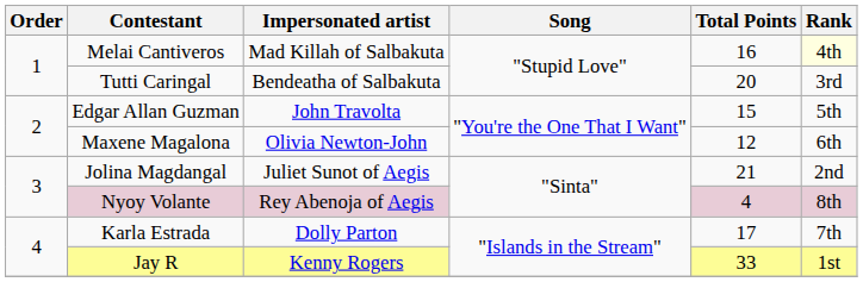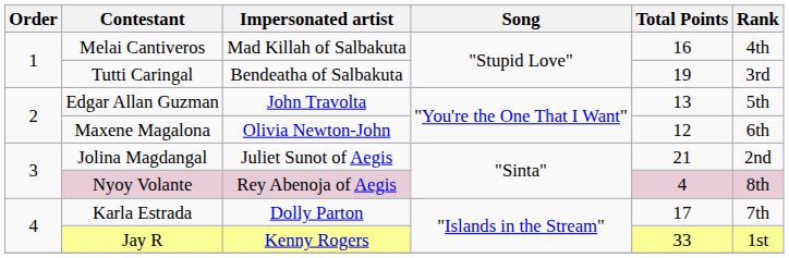 <table class="wikitable" style="text-align:center; line-height:17px; width:auto;">
 <tr>
 <th>Order</th>
 <th>Contestant</th>
 <th>Impersonated artist</th>
 <th>Song</th>
 <th>Total Points</th>
 <th>Rank</th>
 </tr>
 <tr>
 <td rowspan="2">1</td>
 <td>Melai Cantiveros</td>
 <td>Mad Killah of Salbakuta</td>
 <td rowspan="2">"Stupid Love"</td>
 <td>16</td>
-<td style="background: lightyellow;">4th</td>
+<td>4th</td>
 </tr>
 <tr>
 <td>Tutti Caringal</td>
 <td>Bendeatha of Salbakuta</td>
-<td>20</td>
+<td>19</td>
 <td>3rd</td>
 </tr>
 <tr>
 <td rowspan="2">2</td>
 <td>Edgar Allan Guzman</td>
 <td><a href='#'>John Travolta</a></td>
 <td rowspan="2">"<a href='#'>You're the One That I Want</a>"</td>
-<td>15</td>
+<td>13</td>
 <td>5th</td>
 </tr>
 <tr>
 <td>Maxene Magalona</td>
 <td><a href='#'>Olivia Newton-John</a></td>
 <td>12</td>
 <td>6th</td>
 </tr>
 <tr>
 <td rowspan="2">3</td>
 <td>Jolina Magdangal</td>
 <td>Juliet Sunot of <a href='#'>Aegis</a></td>
 <td rowspan="2">"Sinta"</td>
 <td>21</td>
 <td>2nd</td>
 </tr>
 <tr>
 <td style="background:#E8CCD7;">Nyoy Volante</td>
 <td style="background:#E8CCD7;">Rey Abenoja of <a href='#'>Aegis</a></td>
 <td style="background:#E8CCD7;">4</td>
 <td style="background:#E8CCD7;">8th</td>
 </tr>
 <tr>
 <td rowspan="2">4</td>
 <td>Karla Estrada</td>
 <td><a href='#'>Dolly Parton</a></td>
 <td rowspan="2">"<a href='#'>Islands in the Stream</a>"</td>
 <td>17</td>
 <td>7th</td>
 </tr>
 <tr>
 <td style="background:#FDFD96;">Jay R</td>
 <td style="background:#FDFD96;"><a href='#'>Kenny Rogers</a></td>
 <td style="background:#FDFD96;">33</td>
 <td style="background:#FDFD96;">1st</td>
 </tr>
 <tr>
 </tr>
 </table>
